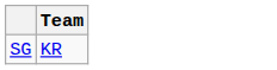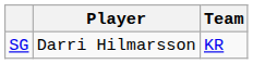 <table class="wikitable">
 <tr>
 <th align="center"></th>
+<th align="center">Player</th>
 <th align="center">Team</th>
 </tr>
 <tr>
 <td align=center><a href='#'>SG</a></td>
+<td> Darri Hilmarsson</td>
 <td><a href='#'>KR</a></td>
 </tr>
 </table>
